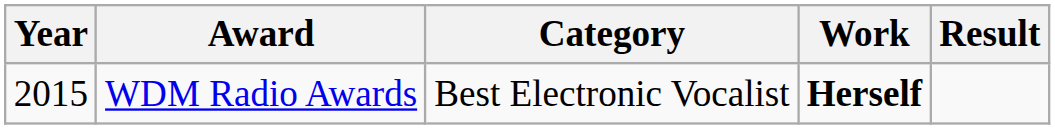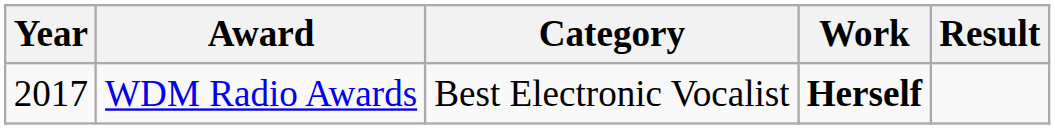 <table class=wikitable>
 <tr>
 <th>Year</th>
 <th>Award</th>
 <th>Category</th>
 <th>Work</th>
 <th>Result</th>
 </tr>
 <tr>
-<td>2015</td>
+<td>2017</td>
 <td><a href='#'>WDM Radio Awards</a></td>
 <td>Best Electronic Vocalist</td>
 <td><strong>Herself</strong></td>
 <td></td>
 </tr>
 </table>
